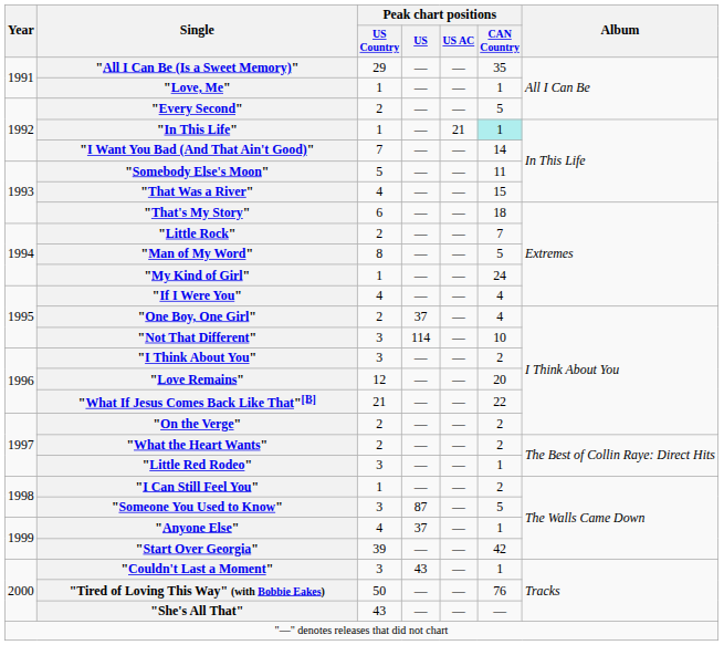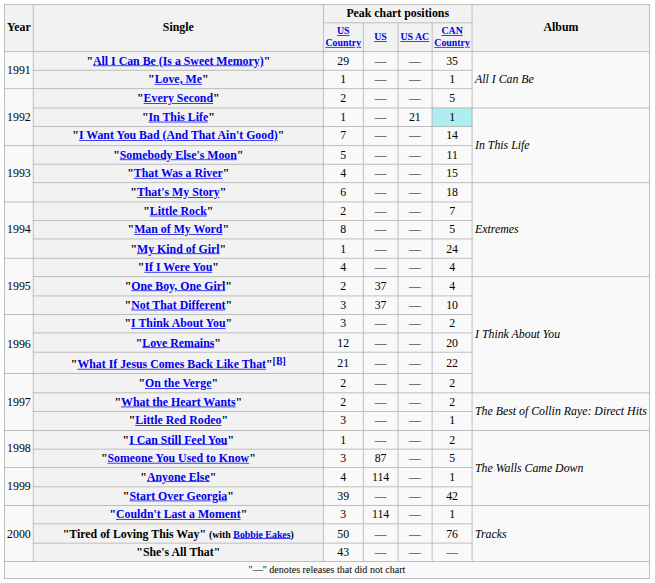 <table class="wikitable plainrowheaders" style="text-align:center;">
 <tr>
 <th rowspan="2">Year</th>
 <th rowspan="2" style="width:24em;">Single</th>
 <th colspan="4">Peak chart positions</th>
 <th rowspan="2">Album</th>
 </tr>
 <tr style="font-size:smaller;">
 <th width="40"><a href='#'>US Country</a><br></th>
 <th width="40"><a href='#'>US</a><br></th>
 <th width="40"><a href='#'>US AC</a><br></th>
 <th width="40"><a href='#'>CAN Country</a><br></th>
 </tr>
 <tr>
 <td rowspan="2">1991</td>
 <th scope="row">"<a href='#'>All I Can Be (Is a Sweet Memory)</a>"</th>
 <td>29</td>
 <td>—</td>
 <td>—</td>
 <td>35</td>
 <td align="left" rowspan="3"><em>All I Can Be</em></td>
 </tr>
 <tr>
 <th scope="row">"<a href='#'>Love, Me</a>"</th>
 <td>1</td>
 <td>—</td>
 <td>—</td>
 <td>1</td>
 </tr>
 <tr>
 <td rowspan="3">1992</td>
 <th scope="row">"<a href='#'>Every Second</a>"</th>
 <td>2</td>
 <td>—</td>
 <td>—</td>
 <td>5</td>
 </tr>
 <tr>
 <th scope="row">"<a href='#'>In This Life</a>"</th>
 <td>1</td>
 <td>—</td>
 <td>21</td>
 <td style="background: paleturquoise;">1</td>
 <td align="left" rowspan="4"><em>In This Life</em></td>
 </tr>
 <tr>
 <th scope="row">"<a href='#'>I Want You Bad (And That Ain't Good)</a>"</th>
 <td>7</td>
 <td>—</td>
 <td>—</td>
 <td>14</td>
 </tr>
 <tr>
 <td rowspan="3">1993</td>
 <th scope="row">"<a href='#'>Somebody Else's Moon</a>"</th>
 <td>5</td>
 <td>—</td>
 <td>—</td>
 <td>11</td>
 </tr>
 <tr>
 <th scope="row">"<a href='#'>That Was a River</a>"</th>
 <td>4</td>
 <td>—</td>
 <td>—</td>
 <td>15</td>
 </tr>
 <tr>
 <th scope="row">"<a href='#'>That's My Story</a>"</th>
 <td>6</td>
 <td>—</td>
 <td>—</td>
 <td>18</td>
 <td align="left" rowspan="5"><em>Extremes</em></td>
 </tr>
 <tr>
 <td rowspan="3">1994</td>
 <th scope="row">"<a href='#'>Little Rock</a>"</th>
 <td>2</td>
 <td>—</td>
 <td>—</td>
 <td>7</td>
 </tr>
 <tr>
 <th scope="row">"<a href='#'>Man of My Word</a>"</th>
 <td>8</td>
 <td>—</td>
 <td>—</td>
 <td>5</td>
 </tr>
 <tr>
 <th scope="row">"<a href='#'>My Kind of Girl</a>"</th>
 <td>1</td>
 <td>—</td>
 <td>—</td>
 <td>24</td>
 </tr>
 <tr>
 <td rowspan="3">1995</td>
 <th scope="row">"<a href='#'>If I Were You</a>"</th>
 <td>4</td>
 <td>—</td>
 <td>—</td>
 <td>4</td>
 </tr>
 <tr>
 <th scope="row">"<a href='#'>One Boy, One Girl</a>"</th>
 <td>2</td>
 <td>37</td>
 <td>—</td>
 <td>4</td>
 <td align="left" rowspan="6"><em>I Think About You</em></td>
 </tr>
 <tr>
 <th scope="row">"<a href='#'>Not That Different</a>"</th>
 <td>3</td>
-<td>114</td>
+<td>37</td>
 <td>—</td>
 <td>10</td>
 </tr>
 <tr>
 <td rowspan="3">1996</td>
 <th scope="row">"<a href='#'>I Think About You</a>"</th>
 <td>3</td>
 <td>—</td>
 <td>—</td>
 <td>2</td>
 </tr>
 <tr>
 <th scope="row">"<a href='#'>Love Remains</a>"</th>
 <td>12</td>
 <td>—</td>
 <td>—</td>
 <td>20</td>
 </tr>
 <tr>
 <th scope="row">"<a href='#'>What If Jesus Comes Back Like That</a>"<sup><span></span><a href='#'><strong>[B]</strong></a></sup></th>
 <td>21</td>
 <td>—</td>
 <td>—</td>
 <td>22</td>
 </tr>
 <tr>
 <td rowspan="3">1997</td>
 <th scope="row">"<a href='#'>On the Verge</a>"</th>
 <td>2</td>
 <td>—</td>
 <td>—</td>
 <td>2</td>
 </tr>
 <tr>
 <th scope="row">"<a href='#'>What the Heart Wants</a>"</th>
 <td>2</td>
 <td>—</td>
 <td>—</td>
 <td>2</td>
 <td align="left" rowspan="2"><em>The Best of Collin Raye: Direct Hits</em></td>
 </tr>
 <tr>
 <th scope="row">"<a href='#'>Little Red Rodeo</a>"</th>
 <td>3</td>
 <td>—</td>
 <td>—</td>
 <td>1</td>
 </tr>
 <tr>
 <td rowspan="2">1998</td>
 <th scope="row">"<a href='#'>I Can Still Feel You</a>"</th>
 <td>1</td>
 <td>—</td>
 <td>—</td>
 <td>2</td>
 <td align="left" rowspan="4"><em>The Walls Came Down</em></td>
 </tr>
 <tr>
 <th scope="row">"<a href='#'>Someone You Used to Know</a>"</th>
 <td>3</td>
 <td>87</td>
 <td>—</td>
 <td>5</td>
 </tr>
 <tr>
 <td rowspan="2">1999</td>
 <th scope="row">"<a href='#'>Anyone Else</a>"</th>
 <td>4</td>
-<td>37</td>
+<td>114</td>
 <td>—</td>
 <td>1</td>
 </tr>
 <tr>
 <th scope="row">"<a href='#'>Start Over Georgia</a>"</th>
 <td>39</td>
 <td>—</td>
 <td>—</td>
 <td>42</td>
 </tr>
 <tr>
 <td rowspan="3">2000</td>
 <th scope="row">"<a href='#'>Couldn't Last a Moment</a>"</th>
 <td>3</td>
-<td>43</td>
+<td>114</td>
 <td>—</td>
 <td>1</td>
 <td align="left" rowspan="3"><em>Tracks</em></td>
 </tr>
 <tr>
 <th scope="row">"Tired of Loving This Way" <small>(with <a href='#'>Bobbie Eakes</a>)</small></th>
 <td>50</td>
 <td>—</td>
 <td>—</td>
 <td>76</td>
 </tr>
 <tr>
 <th scope="row">"She's All That"</th>
 <td>43</td>
 <td>—</td>
 <td>—</td>
 <td>—</td>
 </tr>
 <tr>
 <td colspan="10" style="font-size:85%">"—" denotes releases that did not chart</td>
 </tr>
 </table>
